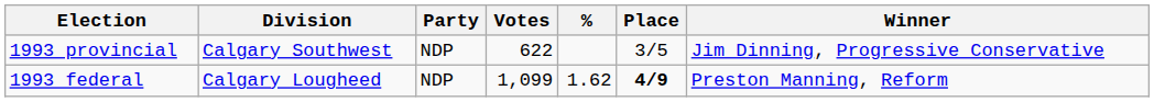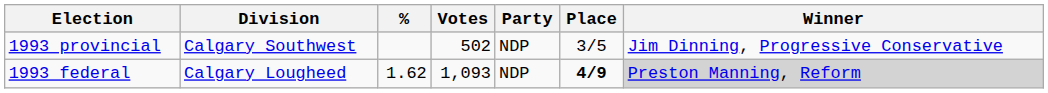 <table class="wikitable" width="800">
 <tr>
 <th align="left">Election</th>
 <th align="left">Division</th>
+<th align="right">%</th>
+<th align="right">Votes</th>
 <th align="left">Party</th>
-<th align="right">Votes</th>
-<th align="right">%</th>
 <th align="center">Place</th>
 <th align="center">Winner</th>
 </tr>
 <tr>
 <td align="left"><a href='#'>1993 provincial</a></td>
 <td align="left"><a href='#'>Calgary Southwest</a></td>
+<td align="right"></td>
+<td align="right">502</td>
 <td align="left">NDP</td>
-<td align="right">622</td>
-<td align="right"></td>
 <td align="center">3/5</td>
 <td align="left"><a href='#'>Jim Dinning</a>, <a href='#'>Progressive Conservative</a></td>
 </tr>
 <tr>
 <td align="left"><a href='#'>1993 federal</a></td>
 <td align="left"><a href='#'>Calgary Lougheed</a></td>
+<td align="right">1.62</td>
+<td align="right">1,093</td>
 <td align="left">NDP</td>
-<td align="right">1,099</td>
-<td align="right">1.62</td>
 <td align="center"><strong>4/9</strong></td>
-<td align="left"><a href='#'>Preston Manning</a>, <a href='#'>Reform</a></td>
+<td align="left" style="background: lightgrey;"><a href='#'>Preston Manning</a>, <a href='#'>Reform</a></td>
 </tr>
 </table>
